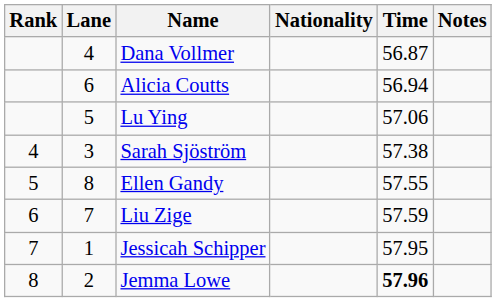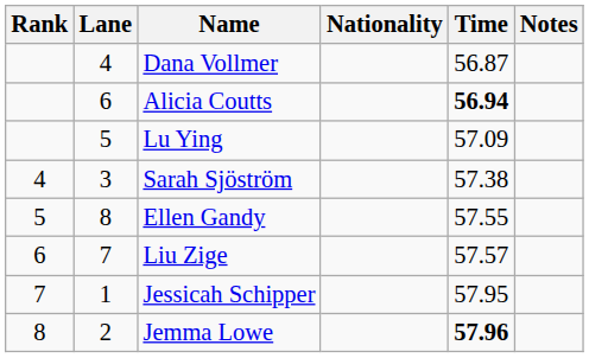 <table class="wikitable sortable" style="text-align:center">
 <tr>
 <th>Rank</th>
 <th>Lane</th>
 <th>Name</th>
 <th>Nationality</th>
 <th>Time</th>
 <th>Notes</th>
 </tr>
 <tr>
 <td></td>
 <td>4</td>
 <td align=left><a href='#'>Dana Vollmer</a></td>
 <td align=left></td>
 <td>56.87</td>
 <td></td>
 </tr>
 <tr>
 <td></td>
 <td>6</td>
 <td align=left><a href='#'>Alicia Coutts</a></td>
 <td align=left></td>
-<td>56.94</td>
+<td><strong>56.94</strong></td>
 <td></td>
 </tr>
 <tr>
 <td></td>
 <td>5</td>
 <td align=left><a href='#'>Lu Ying</a></td>
 <td align=left></td>
-<td>57.06</td>
+<td>57.09</td>
 <td></td>
 </tr>
 <tr>
 <td>4</td>
 <td>3</td>
 <td align=left><a href='#'>Sarah Sjöström</a></td>
 <td align=left></td>
 <td>57.38</td>
 <td></td>
 </tr>
 <tr>
 <td>5</td>
 <td>8</td>
 <td align=left><a href='#'>Ellen Gandy</a></td>
 <td align=left></td>
 <td>57.55</td>
 <td></td>
 </tr>
 <tr>
 <td>6</td>
 <td>7</td>
 <td align=left><a href='#'>Liu Zige</a></td>
 <td align=left></td>
-<td>57.59</td>
+<td>57.57</td>
 <td></td>
 </tr>
 <tr>
 <td>7</td>
 <td>1</td>
 <td align=left><a href='#'>Jessicah Schipper</a></td>
 <td align=left></td>
 <td>57.95</td>
 <td></td>
 </tr>
 <tr>
 <td>8</td>
 <td>2</td>
 <td align=left><a href='#'>Jemma Lowe</a></td>
 <td align=left></td>
 <td><strong>57.96</strong></td>
 <td></td>
 </tr>
 </table>
